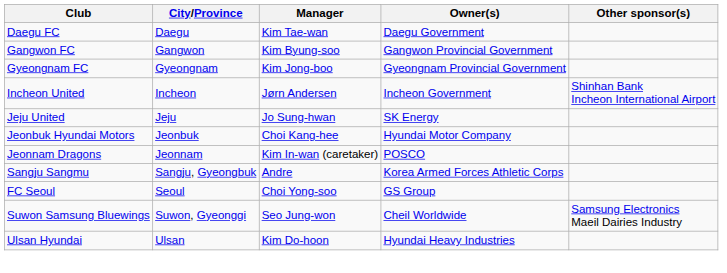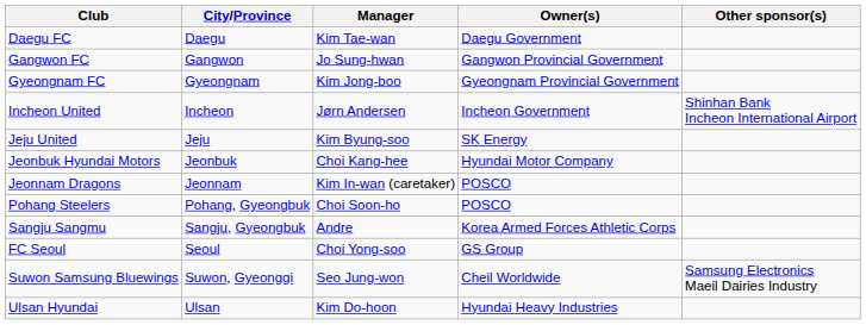 <table class="wikitable" style="text-align:left">
 <tr>
 <th>Club</th>
 <th><a href='#'>City</a>/<a href='#'>Province</a></th>
 <th>Manager</th>
 <th>Owner(s)</th>
 <th>Other sponsor(s)</th>
 </tr>
 <tr>
 <td><a href='#'>Daegu FC</a></td>
 <td><a href='#'>Daegu</a></td>
 <td> <a href='#'>Kim Tae-wan</a></td>
 <td><a href='#'>Daegu Government</a></td>
 <td></td>
 </tr>
 <tr>
 <td><a href='#'>Gangwon FC</a></td>
 <td><a href='#'>Gangwon</a></td>
-<td> <a href='#'>Kim Byung-soo</a></td>
+<td> <a href='#'>Jo Sung-hwan</a></td>
 <td><a href='#'>Gangwon Provincial Government</a></td>
 <td></td>
 </tr>
 <tr>
 <td><a href='#'>Gyeongnam FC</a></td>
 <td><a href='#'>Gyeongnam</a></td>
 <td> <a href='#'>Kim Jong-boo</a></td>
 <td><a href='#'>Gyeongnam Provincial Government</a></td>
 <td></td>
 </tr>
 <tr>
 <td><a href='#'>Incheon United</a></td>
 <td><a href='#'>Incheon</a></td>
 <td> <a href='#'>Jørn Andersen</a></td>
 <td><a href='#'>Incheon Government</a></td>
 <td><a href='#'>Shinhan Bank</a><br><a href='#'>Incheon International Airport</a></td>
 </tr>
 <tr>
 <td><a href='#'>Jeju United</a></td>
 <td><a href='#'>Jeju</a></td>
-<td> <a href='#'>Jo Sung-hwan</a></td>
+<td> <a href='#'>Kim Byung-soo</a></td>
 <td><a href='#'>SK Energy</a></td>
 <td></td>
 </tr>
 <tr>
 <td><a href='#'>Jeonbuk Hyundai Motors</a></td>
 <td><a href='#'>Jeonbuk</a></td>
 <td> <a href='#'>Choi Kang-hee</a></td>
 <td><a href='#'>Hyundai Motor Company</a></td>
 <td></td>
 </tr>
 <tr>
 <td><a href='#'>Jeonnam Dragons</a></td>
 <td><a href='#'>Jeonnam</a></td>
 <td> <a href='#'>Kim In-wan</a> (caretaker)</td>
+<td><a href='#'>POSCO</a></td>
+<td></td>
+</tr>
+<tr>
+<td><a href='#'>Pohang Steelers</a></td>
+<td><a href='#'>Pohang</a>, <a href='#'>Gyeongbuk</a></td>
+<td> <a href='#'>Choi Soon-ho</a></td>
 <td><a href='#'>POSCO</a></td>
 <td></td>
 </tr>
 <tr>
 <td><a href='#'>Sangju Sangmu</a></td>
 <td><a href='#'>Sangju</a>, <a href='#'>Gyeongbuk</a></td>
 <td> <a href='#'>Andre</a></td>
 <td><a href='#'>Korea Armed Forces Athletic Corps</a></td>
 <td></td>
 </tr>
 <tr>
 <td><a href='#'>FC Seoul</a></td>
 <td><a href='#'>Seoul</a></td>
 <td> <a href='#'>Choi Yong-soo</a></td>
 <td><a href='#'>GS Group</a></td>
 <td></td>
 </tr>
 <tr>
 <td><a href='#'>Suwon Samsung Bluewings</a></td>
 <td><a href='#'>Suwon</a>, <a href='#'>Gyeonggi</a></td>
 <td> <a href='#'>Seo Jung-won</a></td>
 <td><a href='#'>Cheil Worldwide</a></td>
 <td><a href='#'>Samsung Electronics</a> <br>Maeil Dairies Industry</td>
 </tr>
 <tr>
 <td><a href='#'>Ulsan Hyundai</a></td>
 <td><a href='#'>Ulsan</a></td>
 <td> <a href='#'>Kim Do-hoon</a></td>
 <td><a href='#'>Hyundai Heavy Industries</a></td>
 <td></td>
 </tr>
 </table>
